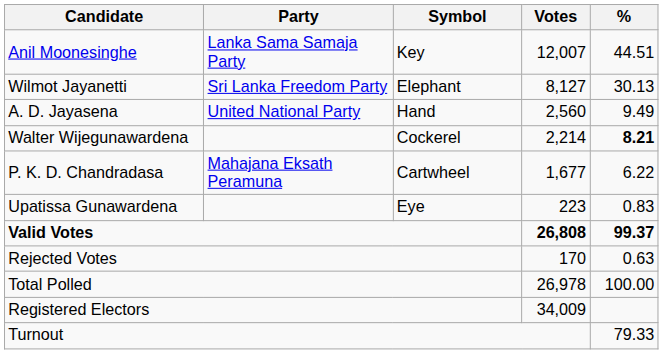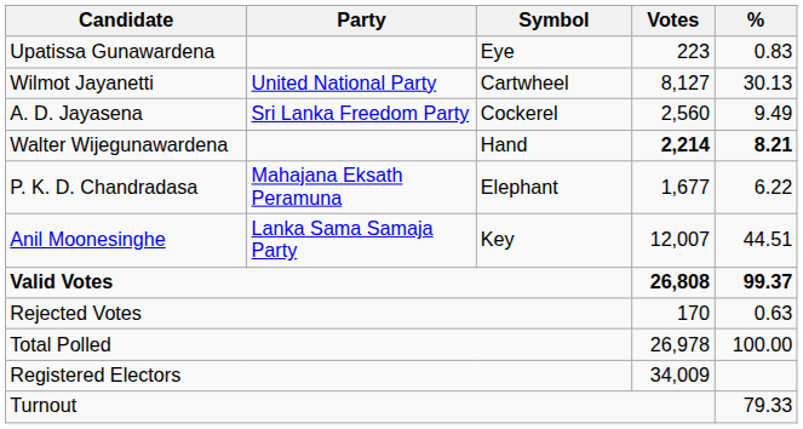 <table class="wikitable" border="1" style="text-align:right;">
 <tr>
 <th align=left width="190">Candidate</th>
 <th align=left width="180">Party</th>
 <th align=left width="120">Symbol</th>
 <th align=left width="60">Votes</th>
 <th align=left width="60">%</th>
 </tr>
 <tr>
-<td align=left><a href='#'>Anil Moonesinghe</a></td>
-<td align=left><a href='#'>Lanka Sama Samaja Party</a></td>
-<td align=left>Key</td>
-<td align=right>12,007</td>
-<td align=right>44.51</td>
+<td align=left>Upatissa Gunawardena</td>
+<td></td>
+<td align=left>Eye</td>
+<td align=right>223</td>
+<td align=right>0.83</td>
 </tr>
 <tr>
 <td align=left>Wilmot Jayanetti</td>
-<td align=left><a href='#'>Sri Lanka Freedom Party</a></td>
-<td align=left>Elephant</td>
+<td align=left><a href='#'>United National Party</a></td>
+<td align=left>Cartwheel</td>
 <td align=right>8,127</td>
 <td align=right>30.13</td>
 </tr>
 <tr>
 <td align=left>A. D. Jayasena</td>
-<td align=left><a href='#'>United National Party</a></td>
-<td align=left>Hand</td>
+<td align=left><a href='#'>Sri Lanka Freedom Party</a></td>
+<td align=left>Cockerel</td>
 <td align=right>2,560</td>
 <td align=right>9.49</td>
 </tr>
 <tr>
 <td align=left>Walter Wijegunawardena</td>
 <td></td>
-<td align=left>Cockerel</td>
-<td align=right>2,214</td>
+<td align=left>Hand</td>
+<td align=right><strong>2,214</strong></td>
 <td align=right><strong>8.21</strong></td>
 </tr>
 <tr>
 <td align=left>P. K. D. Chandradasa</td>
 <td align=left><a href='#'>Mahajana Eksath Peramuna</a></td>
-<td align=left>Cartwheel</td>
+<td align=left>Elephant</td>
 <td align=right>1,677</td>
 <td align=right>6.22</td>
 </tr>
 <tr>
-<td align=left>Upatissa Gunawardena</td>
-<td></td>
-<td align=left>Eye</td>
-<td align=right>223</td>
-<td align=right>0.83</td>
+<td align=left><a href='#'>Anil Moonesinghe</a></td>
+<td align=left><a href='#'>Lanka Sama Samaja Party</a></td>
+<td align=left>Key</td>
+<td align=right>12,007</td>
+<td align=right>44.51</td>
 </tr>
 <tr>
 <td align=left colspan=3><strong>Valid Votes</strong></td>
 <td align=right><strong>26,808</strong></td>
 <td align=right><strong>99.37</strong></td>
 </tr>
 <tr>
 <td align=left colspan=3>Rejected Votes</td>
 <td align=right>170</td>
 <td align=right>0.63</td>
 </tr>
 <tr>
 <td align=left colspan=3>Total Polled</td>
 <td align=right>26,978</td>
 <td align=right>100.00</td>
 </tr>
 <tr>
 <td align=left colspan=3>Registered Electors</td>
 <td align=right>34,009</td>
 <td></td>
 </tr>
 <tr>
 <td align=left colspan=4>Turnout</td>
 <td align=right>79.33</td>
 </tr>
 </table>
